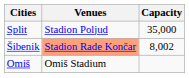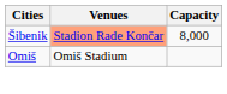 <table class="wikitable">
 <tr>
 <th>Cities</th>
 <th>Venues</th>
 <th>Capacity</th>
 </tr>
 <tr>
-<td rowspan=1><a href='#'>Split</a></td>
-<td><a href='#'>Stadion Poljud</a></td>
-<td align="center">35,000</td>
-</tr>
-<tr>
 <td rowspan=1><a href='#'>Šibenik</a></td>
 <td style="background: lightsalmon;"><a href='#'>Stadion Rade Končar</a></td>
-<td align="center">8,002</td>
+<td align="center">8,000</td>
 </tr>
 <tr>
 <td rowspan=1><a href='#'>Omiš</a></td>
 <td>Omiš Stadium</td>
 <td align="center"></td>
 </tr>
 </table>
